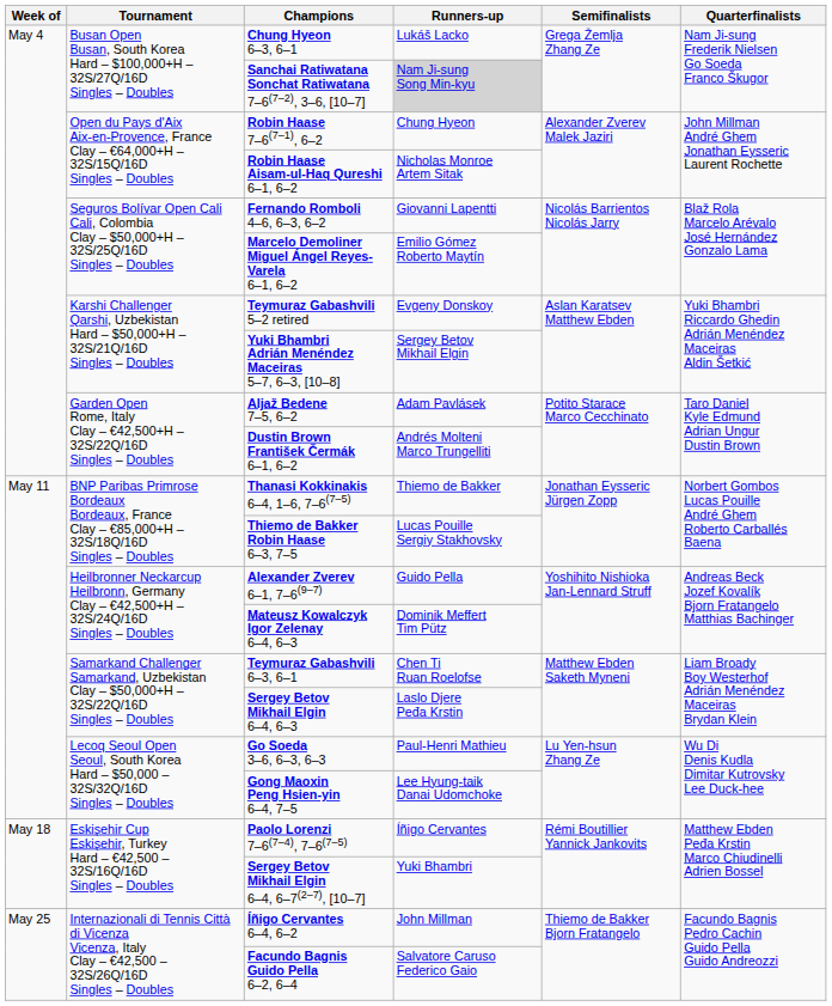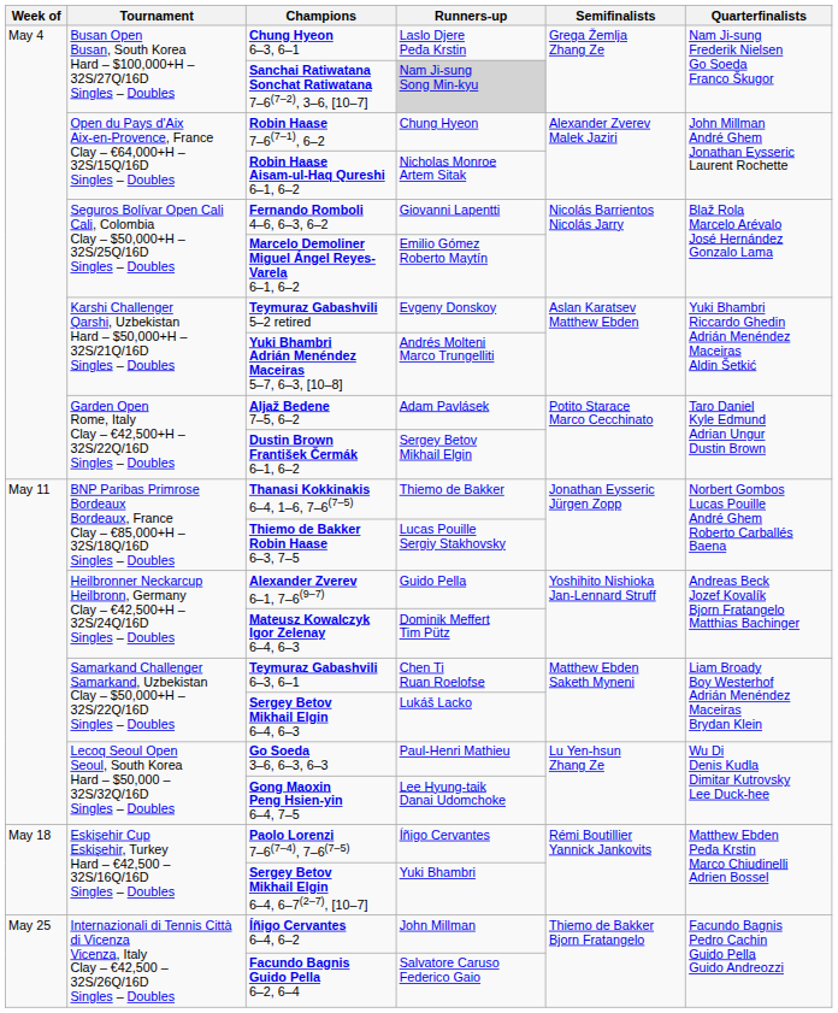 <table class="wikitable" style="font-size:85%;">
 <tr>
 <th width="75">Week of</th>
 <th width="250">Tournament</th>
 <th width="205">Champions</th>
 <th width="205">Runners-up</th>
 <th width="180">Semifinalists</th>
 <th width="180">Quarterfinalists</th>
 </tr>
 <tr valign=top>
 <td rowspan=10>May 4</td>
 <td rowspan=2><a href='#'>Busan Open</a><br><a href='#'>Busan</a>, South Korea<br> Hard – $100,000+H – 32S/27Q/16D<br><a href='#'>Singles</a> – <a href='#'>Doubles</a></td>
 <td> <strong><a href='#'>Chung Hyeon</a></strong> <br>6–3, 6–1</td>
-<td> <a href='#'>Lukáš Lacko</a></td>
+<td> <a href='#'>Laslo Djere</a><br> <a href='#'>Peđa Krstin</a></td>
 <td rowspan=2> <a href='#'>Grega Žemlja</a> <br>  <a href='#'>Zhang Ze</a></td>
 <td rowspan=2> <a href='#'>Nam Ji-sung</a> <br> <a href='#'>Frederik Nielsen</a> <br> <a href='#'>Go Soeda</a> <br>  <a href='#'>Franco Škugor</a></td>
 </tr>
 <tr valign=top>
 <td> <strong><a href='#'>Sanchai Ratiwatana</a></strong><br> <strong><a href='#'>Sonchat Ratiwatana</a></strong><br>7–6<sup>(7–2)</sup>, 3–6, [10–7]</td>
 <td style="background: lightgrey;"> <a href='#'>Nam Ji-sung</a><br> <a href='#'>Song Min-kyu</a></td>
 </tr>
 <tr valign=top>
 <td rowspan=2><a href='#'>Open du Pays d'Aix</a><br><a href='#'>Aix-en-Provence</a>, France<br> Clay – €64,000+H – 32S/15Q/16D<br><a href='#'>Singles</a> – <a href='#'>Doubles</a></td>
 <td> <strong><a href='#'>Robin Haase</a></strong><br> 7–6<sup>(7–1)</sup>, 6–2</td>
 <td> <a href='#'>Chung Hyeon</a></td>
 <td rowspan=2> <a href='#'>Alexander Zverev</a> <br> <a href='#'>Malek Jaziri</a></td>
 <td rowspan=2> <a href='#'>John Millman</a> <br> <a href='#'>André Ghem</a> <br> <a href='#'>Jonathan Eysseric</a> <br>  Laurent Rochette</td>
 </tr>
 <tr valign=top>
 <td> <strong><a href='#'>Robin Haase</a></strong><br> <strong><a href='#'>Aisam-ul-Haq Qureshi</a></strong><br>6–1, 6–2</td>
 <td> <a href='#'>Nicholas Monroe</a><br> <a href='#'>Artem Sitak</a></td>
 </tr>
 <tr valign=top>
 <td rowspan=2><a href='#'>Seguros Bolívar Open Cali</a><br><a href='#'>Cali</a>, Colombia<br> Clay – $50,000+H – 32S/25Q/16D<br><a href='#'>Singles</a> – <a href='#'>Doubles</a></td>
 <td> <strong><a href='#'>Fernando Romboli</a></strong> <br>4–6, 6–3, 6–2</td>
 <td> <a href='#'>Giovanni Lapentti</a></td>
 <td rowspan=2> <a href='#'>Nicolás Barrientos</a> <br>  <a href='#'>Nicolás Jarry</a></td>
 <td rowspan=2> <a href='#'>Blaž Rola</a> <br> <a href='#'>Marcelo Arévalo</a> <br> <a href='#'>José Hernández</a> <br>  <a href='#'>Gonzalo Lama</a></td>
 </tr>
 <tr valign=top>
 <td> <strong><a href='#'>Marcelo Demoliner</a></strong><br> <strong><a href='#'>Miguel Ángel Reyes-Varela</a></strong><br>6–1, 6–2</td>
 <td> <a href='#'>Emilio Gómez</a><br>  <a href='#'>Roberto Maytín</a></td>
 </tr>
 <tr valign=top>
 <td rowspan=2><a href='#'>Karshi Challenger</a><br><a href='#'>Qarshi</a>, Uzbekistan<br> Hard – $50,000+H – 32S/21Q/16D<br><a href='#'>Singles</a> – <a href='#'>Doubles</a></td>
 <td> <strong><a href='#'>Teymuraz Gabashvili</a></strong><br>5–2 retired</td>
 <td> <a href='#'>Evgeny Donskoy</a></td>
 <td rowspan=2> <a href='#'>Aslan Karatsev</a> <br>  <a href='#'>Matthew Ebden</a></td>
 <td rowspan=2> <a href='#'>Yuki Bhambri</a> <br> <a href='#'>Riccardo Ghedin</a> <br> <a href='#'>Adrián Menéndez Maceiras</a> <br>  <a href='#'>Aldin Šetkić</a></td>
 </tr>
 <tr valign=top>
 <td> <strong><a href='#'>Yuki Bhambri</a></strong><br> <strong><a href='#'>Adrián Menéndez Maceiras</a></strong> <br>5–7, 6–3, [10–8]</td>
-<td> <a href='#'>Sergey Betov</a><br> <a href='#'>Mikhail Elgin</a></td>
+<td> <a href='#'>Andrés Molteni</a><br> <a href='#'>Marco Trungelliti</a></td>
 </tr>
 <tr valign=top>
 <td rowspan=2><a href='#'>Garden Open</a><br>Rome, Italy<br> Clay – €42,500+H – 32S/22Q/16D<br><a href='#'>Singles</a> – <a href='#'>Doubles</a></td>
 <td> <strong><a href='#'>Aljaž Bedene</a></strong><br> 7–5, 6–2</td>
 <td> <a href='#'>Adam Pavlásek</a></td>
 <td rowspan=2> <a href='#'>Potito Starace</a> <br>  <a href='#'>Marco Cecchinato</a></td>
 <td rowspan=2> <a href='#'>Taro Daniel</a> <br> <a href='#'>Kyle Edmund</a> <br> <a href='#'>Adrian Ungur</a> <br>  <a href='#'>Dustin Brown</a></td>
 </tr>
 <tr valign=top>
 <td> <strong><a href='#'>Dustin Brown</a></strong><br> <strong><a href='#'>František Čermák</a></strong><br>6–1, 6–2</td>
-<td> <a href='#'>Andrés Molteni</a><br> <a href='#'>Marco Trungelliti</a></td>
+<td> <a href='#'>Sergey Betov</a><br> <a href='#'>Mikhail Elgin</a></td>
 </tr>
 <tr valign=top>
 <td rowspan=8>May 11</td>
 <td rowspan=2><a href='#'>BNP Paribas Primrose Bordeaux</a><br><a href='#'>Bordeaux</a>, France<br> Clay – €85,000+H – 32S/18Q/16D<br><a href='#'>Singles</a> – <a href='#'>Doubles</a></td>
 <td> <strong><a href='#'>Thanasi Kokkinakis</a></strong><br>6–4, 1–6, 7–6<sup>(7–5)</sup></td>
 <td> <a href='#'>Thiemo de Bakker</a></td>
 <td rowspan=2> <a href='#'>Jonathan Eysseric</a> <br>  <a href='#'>Jürgen Zopp</a></td>
 <td rowspan=2> <a href='#'>Norbert Gombos</a> <br> <a href='#'>Lucas Pouille</a> <br> <a href='#'>André Ghem</a> <br>  <a href='#'>Roberto Carballés Baena</a></td>
 </tr>
 <tr valign=top>
 <td> <strong><a href='#'>Thiemo de Bakker</a></strong><br> <strong><a href='#'>Robin Haase</a></strong><br>6–3, 7–5</td>
 <td> <a href='#'>Lucas Pouille</a><br> <a href='#'>Sergiy Stakhovsky</a></td>
 </tr>
 <tr valign=top>
 <td rowspan=2><a href='#'>Heilbronner Neckarcup</a><br><a href='#'>Heilbronn</a>, Germany<br> Clay – €42,500+H – 32S/24Q/16D<br><a href='#'>Singles</a> – <a href='#'>Doubles</a></td>
 <td> <strong><a href='#'>Alexander Zverev</a></strong><br>6–1, 7–6<sup>(9–7)</sup></td>
 <td> <a href='#'>Guido Pella</a></td>
 <td rowspan=2> <a href='#'>Yoshihito Nishioka</a> <br>  <a href='#'>Jan-Lennard Struff</a></td>
 <td rowspan=2> <a href='#'>Andreas Beck</a> <br> <a href='#'>Jozef Kovalík</a> <br> <a href='#'>Bjorn Fratangelo</a> <br>  <a href='#'>Matthias Bachinger</a></td>
 </tr>
 <tr valign=top>
 <td> <strong><a href='#'>Mateusz Kowalczyk</a></strong><br> <strong><a href='#'>Igor Zelenay</a></strong><br>6–4, 6–3</td>
 <td> <a href='#'>Dominik Meffert</a><br> <a href='#'>Tim Pütz</a></td>
 </tr>
 <tr valign=top>
 <td rowspan=2><a href='#'>Samarkand Challenger</a><br><a href='#'>Samarkand</a>, Uzbekistan<br> Clay – $50,000+H – 32S/22Q/16D<br><a href='#'>Singles</a> – <a href='#'>Doubles</a></td>
 <td> <strong><a href='#'>Teymuraz Gabashvili</a></strong><br>6–3, 6–1</td>
 <td> <a href='#'>Chen Ti</a><br> <a href='#'>Ruan Roelofse</a></td>
 <td rowspan=2> <a href='#'>Matthew Ebden</a> <br>  <a href='#'>Saketh Myneni</a></td>
 <td rowspan=2> <a href='#'>Liam Broady</a> <br> <a href='#'>Boy Westerhof</a> <br> <a href='#'>Adrián Menéndez Maceiras</a> <br>  <a href='#'>Brydan Klein</a></td>
 </tr>
 <tr valign=top>
 <td> <strong><a href='#'>Sergey Betov</a></strong><br> <strong><a href='#'>Mikhail Elgin</a></strong><br>6–4, 6–3</td>
-<td> <a href='#'>Laslo Djere</a><br> <a href='#'>Peđa Krstin</a></td>
+<td> <a href='#'>Lukáš Lacko</a></td>
 </tr>
 <tr valign=top>
 <td rowspan=2><a href='#'>Lecoq Seoul Open</a><br><a href='#'>Seoul</a>, South Korea<br> Hard – $50,000 – 32S/32Q/16D<br><a href='#'>Singles</a> – <a href='#'>Doubles</a></td>
 <td> <strong><a href='#'>Go Soeda</a></strong><br>3–6, 6–3, 6–3</td>
 <td> <a href='#'>Paul-Henri Mathieu</a></td>
 <td rowspan=2> <a href='#'>Lu Yen-hsun</a> <br>  <a href='#'>Zhang Ze</a></td>
 <td rowspan=2> <a href='#'>Wu Di</a> <br> <a href='#'>Denis Kudla</a> <br> <a href='#'>Dimitar Kutrovsky</a> <br>  <a href='#'>Lee Duck-hee</a></td>
 </tr>
 <tr valign=top>
 <td> <strong><a href='#'>Gong Maoxin</a></strong><br> <strong><a href='#'>Peng Hsien-yin</a></strong><br>6–4, 7–5</td>
 <td> <a href='#'>Lee Hyung-taik</a><br> <a href='#'>Danai Udomchoke</a></td>
 </tr>
 <tr valign=top>
 <td rowspan=2>May 18</td>
 <td rowspan=2><a href='#'>Eskişehir Cup</a><br><a href='#'>Eskişehir</a>, Turkey<br> Hard – €42,500 – 32S/16Q/16D<br><a href='#'>Singles</a> – <a href='#'>Doubles</a></td>
 <td> <strong><a href='#'>Paolo Lorenzi</a></strong><br>7–6<sup>(7–4)</sup>, 7–6<sup>(7–5)</sup></td>
 <td> <a href='#'>Íñigo Cervantes</a></td>
 <td rowspan=2> <a href='#'>Rémi Boutillier</a> <br>  <a href='#'>Yannick Jankovits</a></td>
 <td rowspan=2> <a href='#'>Matthew Ebden</a> <br> <a href='#'>Peđa Krstin</a> <br> <a href='#'>Marco Chiudinelli</a><br>  <a href='#'>Adrien Bossel</a></td>
 </tr>
 <tr valign=top>
 <td> <strong><a href='#'>Sergey Betov</a></strong><br> <strong><a href='#'>Mikhail Elgin</a></strong><br>6–4, 6–7<sup>(2–7)</sup>, [10–7]</td>
 <td> <a href='#'>Yuki Bhambri</a></td>
 </tr>
 <tr valign=top>
 <td rowspan=2>May 25</td>
 <td rowspan=2><a href='#'>Internazionali di Tennis Città di Vicenza</a><br><a href='#'>Vicenza</a>, Italy<br> Clay – €42,500 – 32S/26Q/16D<br><a href='#'>Singles</a> – <a href='#'>Doubles</a></td>
 <td> <strong><a href='#'>Íñigo Cervantes</a></strong><br>6–4, 6–2</td>
 <td> <a href='#'>John Millman</a></td>
 <td rowspan=2> <a href='#'>Thiemo de Bakker</a> <br>  <a href='#'>Bjorn Fratangelo</a></td>
 <td rowspan=2> <a href='#'>Facundo Bagnis</a> <br> <a href='#'>Pedro Cachin</a> <br> <a href='#'>Guido Pella</a> <br>  <a href='#'>Guido Andreozzi</a></td>
 </tr>
 <tr valign=top>
 <td> <strong><a href='#'>Facundo Bagnis</a></strong><br> <strong><a href='#'>Guido Pella</a></strong><br>6–2, 6–4</td>
 <td> <a href='#'>Salvatore Caruso</a><br> <a href='#'>Federico Gaio</a></td>
 </tr>
 </table>
